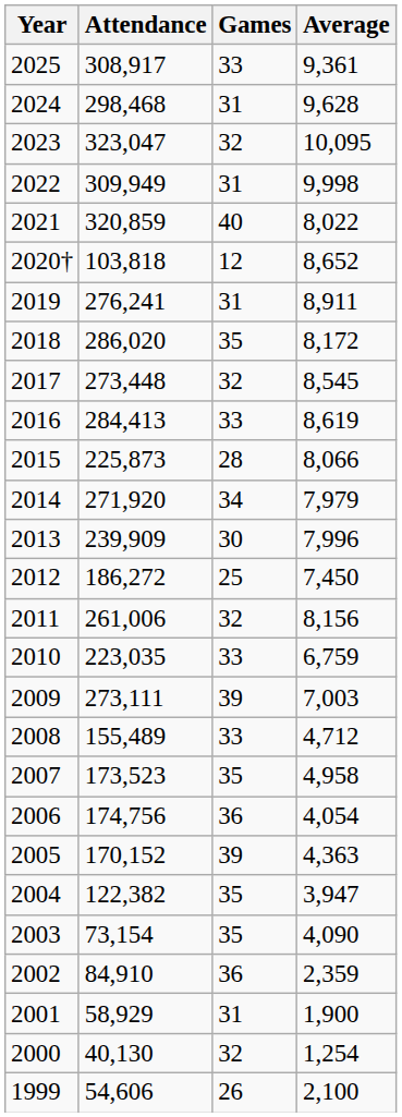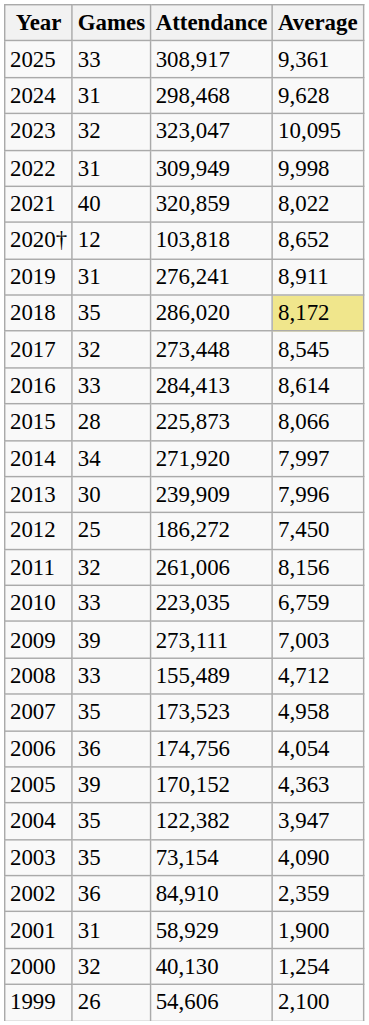 <table class="wikitable">
 <tr>
 <th>Year</th>
+<th>Games</th>
 <th>Attendance</th>
-<th>Games</th>
 <th>Average</th>
 </tr>
 <tr>
 <td>2025</td>
+<td>33</td>
 <td>308,917</td>
-<td>33</td>
 <td>9,361</td>
 </tr>
 <tr>
 <td>2024</td>
+<td>31</td>
 <td>298,468</td>
-<td>31</td>
 <td>9,628</td>
 </tr>
 <tr>
 <td>2023</td>
+<td>32</td>
 <td>323,047</td>
-<td>32</td>
 <td>10,095</td>
 </tr>
 <tr>
 <td>2022</td>
+<td>31</td>
 <td>309,949</td>
-<td>31</td>
 <td>9,998</td>
 </tr>
 <tr>
 <td>2021</td>
+<td>40</td>
 <td>320,859</td>
-<td>40</td>
 <td>8,022</td>
 </tr>
 <tr>
 <td>2020†</td>
+<td>12</td>
 <td>103,818</td>
-<td>12</td>
 <td>8,652</td>
 </tr>
 <tr>
 <td>2019</td>
+<td>31</td>
 <td>276,241</td>
-<td>31</td>
 <td>8,911</td>
 </tr>
 <tr>
 <td>2018</td>
+<td>35</td>
 <td>286,020</td>
-<td>35</td>
-<td>8,172</td>
+<td style="background: khaki;">8,172</td>
 </tr>
 <tr>
 <td>2017</td>
+<td>32</td>
 <td>273,448</td>
-<td>32</td>
 <td>8,545</td>
 </tr>
 <tr>
 <td>2016</td>
+<td>33</td>
 <td>284,413</td>
-<td>33</td>
-<td>8,619</td>
+<td>8,614</td>
 </tr>
 <tr>
 <td>2015</td>
+<td>28</td>
 <td>225,873</td>
-<td>28</td>
 <td>8,066</td>
 </tr>
 <tr>
 <td>2014</td>
+<td>34</td>
 <td>271,920</td>
-<td>34</td>
-<td>7,979</td>
+<td>7,997</td>
 </tr>
 <tr>
 <td>2013</td>
+<td>30</td>
 <td>239,909</td>
-<td>30</td>
 <td>7,996</td>
 </tr>
 <tr>
 <td>2012</td>
+<td>25</td>
 <td>186,272</td>
-<td>25</td>
 <td>7,450</td>
 </tr>
 <tr>
 <td>2011</td>
+<td>32</td>
 <td>261,006</td>
-<td>32</td>
 <td>8,156</td>
 </tr>
 <tr>
 <td>2010</td>
+<td>33</td>
 <td>223,035</td>
-<td>33</td>
 <td>6,759</td>
 </tr>
 <tr>
 <td>2009</td>
+<td>39</td>
 <td>273,111</td>
-<td>39</td>
 <td>7,003</td>
 </tr>
 <tr>
 <td>2008</td>
+<td>33</td>
 <td>155,489</td>
-<td>33</td>
 <td>4,712</td>
 </tr>
 <tr>
 <td>2007</td>
+<td>35</td>
 <td>173,523</td>
-<td>35</td>
 <td>4,958</td>
 </tr>
 <tr>
 <td>2006</td>
+<td>36</td>
 <td>174,756</td>
-<td>36</td>
 <td>4,054</td>
 </tr>
 <tr>
 <td>2005</td>
+<td>39</td>
 <td>170,152</td>
-<td>39</td>
 <td>4,363</td>
 </tr>
 <tr>
 <td>2004</td>
+<td>35</td>
 <td>122,382</td>
-<td>35</td>
 <td>3,947</td>
 </tr>
 <tr>
 <td>2003</td>
+<td>35</td>
 <td>73,154</td>
-<td>35</td>
 <td>4,090</td>
 </tr>
 <tr>
 <td>2002</td>
+<td>36</td>
 <td>84,910</td>
-<td>36</td>
 <td>2,359</td>
 </tr>
 <tr>
 <td>2001</td>
+<td>31</td>
 <td>58,929</td>
-<td>31</td>
 <td>1,900</td>
 </tr>
 <tr>
 <td>2000</td>
+<td>32</td>
 <td>40,130</td>
-<td>32</td>
 <td>1,254</td>
 </tr>
 <tr>
 <td>1999</td>
+<td>26</td>
 <td>54,606</td>
-<td>26</td>
 <td>2,100</td>
 </tr>
 </table>
